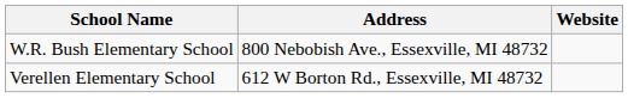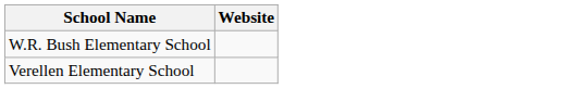 <table class="wikitable">
 <tr>
 <th>School Name</th>
-<th>Address</th>
 <th>Website</th>
 </tr>
 <tr>
 <td>W.R. Bush Elementary School</td>
-<td>800 Nebobish Ave., Essexville, MI 48732</td>
 <td></td>
 </tr>
 <tr>
 <td>Verellen Elementary School</td>
-<td>612 W Borton Rd., Essexville, MI 48732</td>
 <td></td>
 </tr>
 </table>
